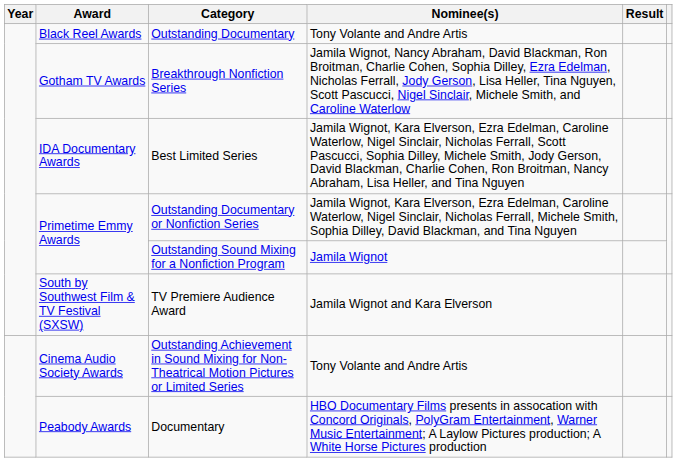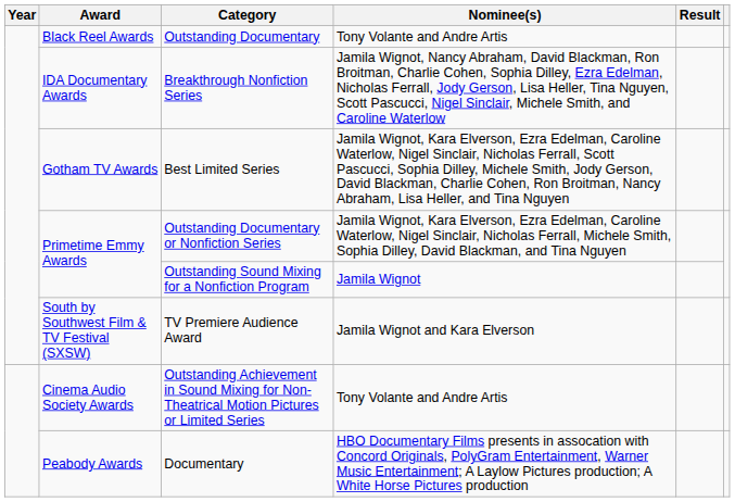 <table class="wikitable sortable">
 <tr>
 <th>Year</th>
 <th>Award</th>
 <th>Category</th>
 <th>Nominee(s)</th>
 <th>Result</th>
 <th class="unsortable"></th>
 </tr>
 <tr>
 <td rowspan="6"></td>
 <td><a href='#'>Black Reel Awards</a></td>
 <td><a href='#'>Outstanding Documentary</a></td>
 <td>Tony Volante and Andre Artis </td>
 <td></td>
 <td align="center"></td>
 </tr>
 <tr>
-<td><a href='#'>Gotham TV Awards</a></td>
+<td><a href='#'>IDA Documentary Awards</a></td>
 <td><a href='#'>Breakthrough Nonfiction Series</a></td>
 <td>Jamila Wignot, Nancy Abraham, David Blackman, Ron Broitman, Charlie Cohen, Sophia Dilley, <a href='#'>Ezra Edelman</a>, Nicholas Ferrall, <a href='#'>Jody Gerson</a>, Lisa Heller, Tina Nguyen, Scott Pascucci, <a href='#'>Nigel Sinclair</a>, Michele Smith, and <a href='#'>Caroline Waterlow</a></td>
 <td></td>
 <td align="center"></td>
 </tr>
 <tr>
-<td><a href='#'>IDA Documentary Awards</a></td>
+<td><a href='#'>Gotham TV Awards</a></td>
 <td>Best Limited Series</td>
 <td>Jamila Wignot, Kara Elverson, Ezra Edelman, Caroline Waterlow, Nigel Sinclair, Nicholas Ferrall, Scott Pascucci, Sophia Dilley, Michele Smith, Jody Gerson, David Blackman, Charlie Cohen, Ron Broitman, Nancy Abraham, Lisa Heller, and Tina Nguyen</td>
 <td></td>
 <td align="center"></td>
 </tr>
 <tr>
 <td rowspan="2"><a href='#'>Primetime Emmy Awards</a></td>
 <td><a href='#'>Outstanding Documentary or Nonfiction Series</a></td>
 <td>Jamila Wignot, Kara Elverson, Ezra Edelman, Caroline Waterlow, Nigel Sinclair, Nicholas Ferrall, Michele Smith, Sophia Dilley, David Blackman, and Tina Nguyen</td>
 <td></td>
 <td align="center" rowspan="2"></td>
 </tr>
 <tr>
 <td><a href='#'>Outstanding Sound Mixing for a Nonfiction Program</a></td>
 <td><a href='#'>Jamila Wignot</a></td>
 <td></td>
 </tr>
 <tr>
 <td><a href='#'>South by Southwest Film & TV Festival (SXSW)</a></td>
 <td>TV Premiere Audience Award</td>
 <td>Jamila Wignot and Kara Elverson</td>
 <td></td>
 <td align="center"></td>
 </tr>
 <tr>
 <td rowspan="2"></td>
 <td><a href='#'>Cinema Audio Society Awards</a></td>
 <td><a href='#'>Outstanding Achievement in Sound Mixing for Non-Theatrical Motion Pictures or Limited Series</a></td>
 <td>Tony Volante and Andre Artis </td>
 <td></td>
 <td align="center"></td>
 </tr>
 <tr>
 <td><a href='#'>Peabody Awards</a></td>
 <td>Documentary</td>
 <td><a href='#'>HBO Documentary Films</a> presents in assocation with <a href='#'>Concord Originals</a>, <a href='#'>PolyGram Entertainment</a>, <a href='#'>Warner Music Entertainment</a>; A Laylow Pictures production; A <a href='#'>White Horse Pictures</a> production</td>
 <td></td>
 <td align="center"></td>
 </tr>
 </table>
